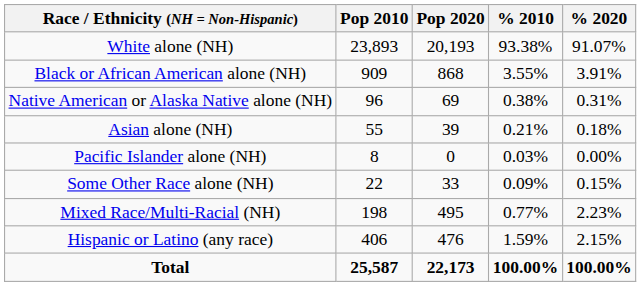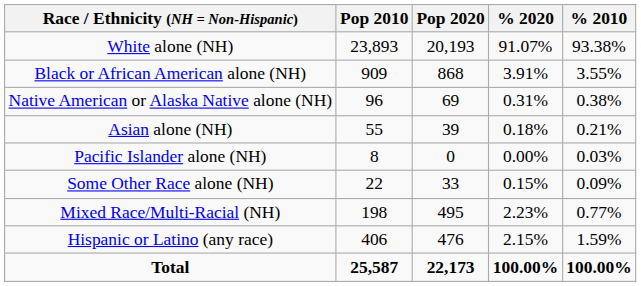 <table class="wikitable" style="text-align:center;">
 <tr>
 <th>Race / Ethnicity <small>(<em>NH = Non-Hispanic</em>)</small></th>
 <th>Pop 2010</th>
 <th>Pop 2020</th>
+<th>% 2020</th>
 <th>% 2010</th>
-<th>% 2020</th>
 </tr>
 <tr>
 <td><a href='#'>White</a> alone (NH)</td>
 <td>23,893</td>
 <td>20,193</td>
+<td>91.07%</td>
 <td>93.38%</td>
-<td>91.07%</td>
 </tr>
 <tr>
 <td><a href='#'>Black or African American</a> alone (NH)</td>
 <td>909</td>
 <td>868</td>
+<td>3.91%</td>
 <td>3.55%</td>
-<td>3.91%</td>
 </tr>
 <tr>
 <td><a href='#'>Native American</a> or <a href='#'>Alaska Native</a> alone (NH)</td>
 <td>96</td>
 <td>69</td>
+<td>0.31%</td>
 <td>0.38%</td>
-<td>0.31%</td>
 </tr>
 <tr>
 <td><a href='#'>Asian</a> alone (NH)</td>
 <td>55</td>
 <td>39</td>
+<td>0.18%</td>
 <td>0.21%</td>
-<td>0.18%</td>
 </tr>
 <tr>
 <td><a href='#'>Pacific Islander</a> alone (NH)</td>
 <td>8</td>
 <td>0</td>
+<td>0.00%</td>
 <td>0.03%</td>
-<td>0.00%</td>
 </tr>
 <tr>
 <td><a href='#'>Some Other Race</a> alone (NH)</td>
 <td>22</td>
 <td>33</td>
+<td>0.15%</td>
 <td>0.09%</td>
-<td>0.15%</td>
 </tr>
 <tr>
 <td><a href='#'>Mixed Race/Multi-Racial</a> (NH)</td>
 <td>198</td>
 <td>495</td>
+<td>2.23%</td>
 <td>0.77%</td>
-<td>2.23%</td>
 </tr>
 <tr>
 <td><a href='#'>Hispanic or Latino</a> (any race)</td>
 <td>406</td>
 <td>476</td>
+<td>2.15%</td>
 <td>1.59%</td>
-<td>2.15%</td>
 </tr>
 <tr>
 <td><strong>Total</strong></td>
 <td><strong>25,587</strong></td>
 <td><strong>22,173</strong></td>
 <td><strong>100.00%</strong></td>
 <td><strong>100.00%</strong></td>
 </tr>
 </table>
